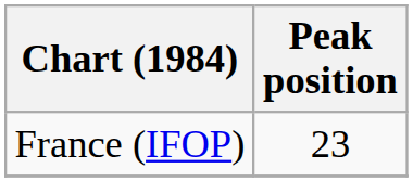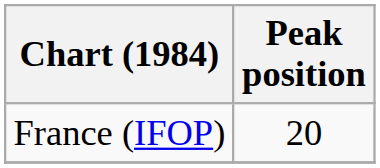 <table class="wikitable sortable">
 <tr>
 <th>Chart (1984)</th>
 <th>Peak<br>position</th>
 </tr>
 <tr>
 <td>France (<a href='#'>IFOP</a>)</td>
-<td align="center">23</td>
+<td align="center">20</td>
 </tr>
 <tr>
 </tr>
 </table>
